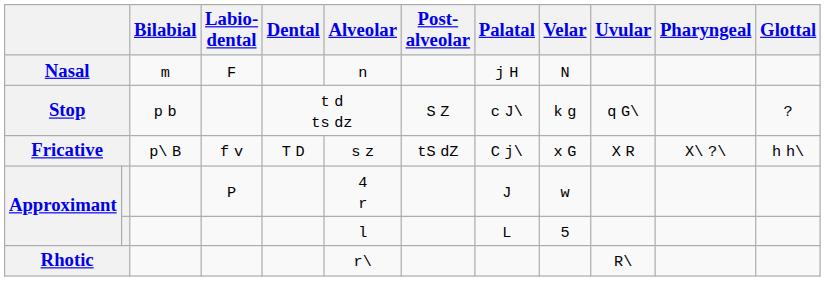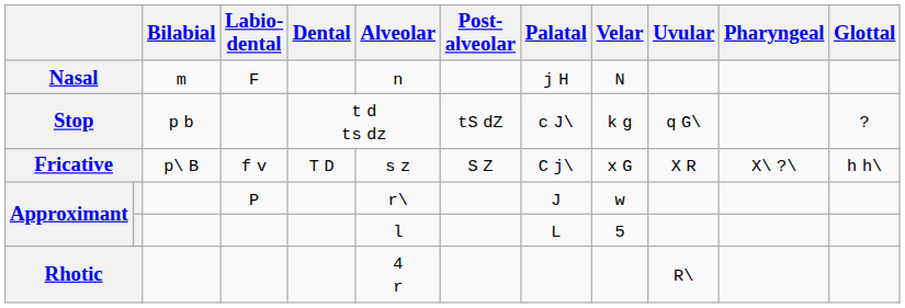 <table class="wikitable" style="text-align: center;">
 <tr>
 <th colspan="2"></th>
 <th><a href='#'>Bilabial</a></th>
 <th><a href='#'>Labio-<br>dental</a></th>
 <th><a href='#'>Dental</a></th>
 <th><a href='#'>Alveolar</a></th>
 <th><a href='#'>Post-<br>alveolar</a></th>
 <th><a href='#'>Palatal</a></th>
 <th><a href='#'>Velar</a></th>
 <th><a href='#'>Uvular</a></th>
 <th><a href='#'>Pharyngeal</a></th>
 <th><a href='#'>Glottal</a></th>
 </tr>
 <tr>
 <th colspan="2"><a href='#'>Nasal</a></th>
 <td><code>m</code></td>
 <td><code>F</code></td>
 <td></td>
 <td><code>n</code></td>
 <td></td>
 <td><code>j</code> <code>H</code></td>
 <td><code>N</code></td>
 <td></td>
 <td></td>
 <td></td>
 </tr>
 <tr>
 <th colspan="2"><a href='#'>Stop</a><br></th>
 <td><code>p</code> <code>b</code></td>
 <td></td>
 <td colspan="2"><code>t</code> <code>d</code><br><code>ts</code> <code>dz</code></td>
-<td><code>S</code> <code>Z</code></td>
+<td><code>tS</code> <code>dZ</code></td>
 <td><code>c</code> <code>J\</code></td>
 <td><code>k</code> <code>g</code></td>
 <td><code>q</code> <code>G\</code></td>
 <td></td>
 <td><code>?</code></td>
 </tr>
 <tr>
 <th colspan="2"><a href='#'>Fricative</a></th>
 <td><code>p\</code> <code>B</code></td>
 <td><code>f</code> <code>v</code></td>
 <td><code>T</code> <code>D</code></td>
 <td><code>s</code> <code>z</code></td>
-<td><code>tS</code> <code>dZ</code></td>
+<td><code>S</code> <code>Z</code></td>
 <td><code>C</code> <code>j\</code></td>
 <td><code>x</code> <code>G</code></td>
 <td><code>X</code> <code>R</code></td>
 <td><code>X\</code> <code>?\</code></td>
 <td><code>h</code> <code>h\</code></td>
 </tr>
 <tr>
 <th rowspan="2"><a href='#'>Approximant</a></th>
 <th></th>
 <td></td>
 <td><code>P</code></td>
 <td></td>
-<td><code>4</code><br><code>r</code></td>
+<td><code>r\</code></td>
 <td></td>
 <td><code>J</code></td>
 <td><code>w</code></td>
 <td></td>
 <td></td>
 <td></td>
 </tr>
 <tr>
 <th></th>
 <td></td>
 <td></td>
 <td></td>
 <td><code>l</code></td>
 <td></td>
 <td><code>L</code></td>
 <td><code>5</code></td>
 <td></td>
 <td></td>
 <td></td>
 </tr>
 <tr>
 <th colspan="2"><a href='#'>Rhotic</a></th>
 <td></td>
 <td></td>
 <td></td>
-<td><code>r\</code></td>
+<td><code>4</code><br><code>r</code></td>
 <td></td>
 <td></td>
 <td></td>
 <td><code>R\</code></td>
 <td></td>
 <td></td>
 </tr>
 </table>
